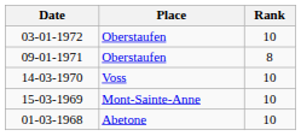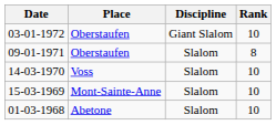 <table class="wikitable" width=40% style="font-size:100%; text-align:center;">
 <tr>
 <th>Date</th>
 <th>Place</th>
+<th>Discipline</th>
 <th>Rank</th>
 </tr>
 <tr>
 <td>03-01-1972</td>
 <td align=left> <a href='#'>Oberstaufen</a></td>
+<td>Giant Slalom</td>
 <td>10</td>
 </tr>
 <tr>
 <td>09-01-1971</td>
 <td align=left> <a href='#'>Oberstaufen</a></td>
+<td>Slalom</td>
 <td>8</td>
 </tr>
 <tr>
 <td>14-03-1970</td>
 <td align=left> <a href='#'>Voss</a></td>
+<td>Slalom</td>
 <td>10</td>
 </tr>
 <tr>
 <td>15-03-1969</td>
 <td align=left> <a href='#'>Mont-Sainte-Anne</a></td>
+<td>Slalom</td>
 <td>10</td>
 </tr>
 <tr>
 <td>01-03-1968</td>
 <td align=left> <a href='#'>Abetone</a></td>
+<td>Slalom</td>
 <td>10</td>
 </tr>
 </table>
